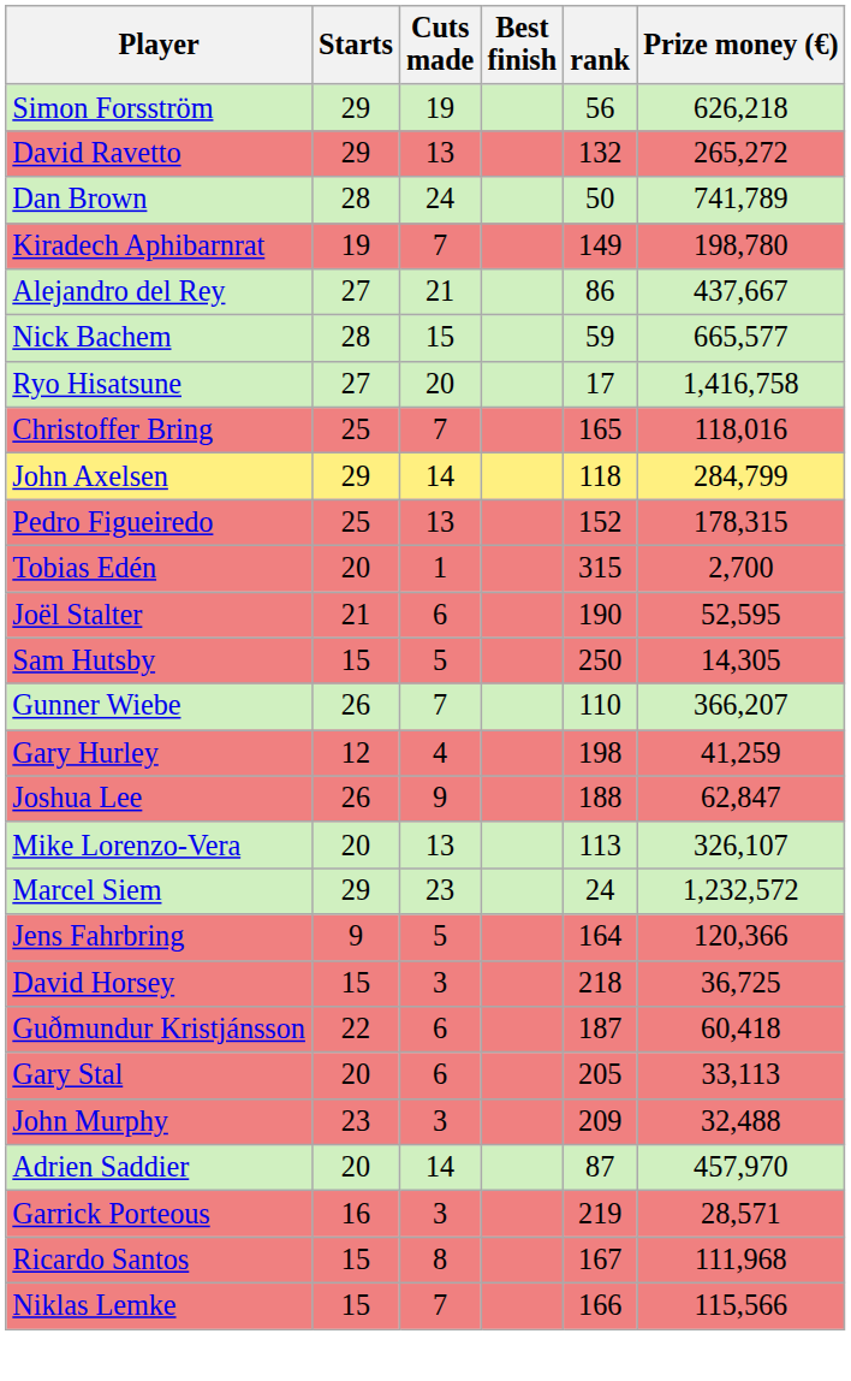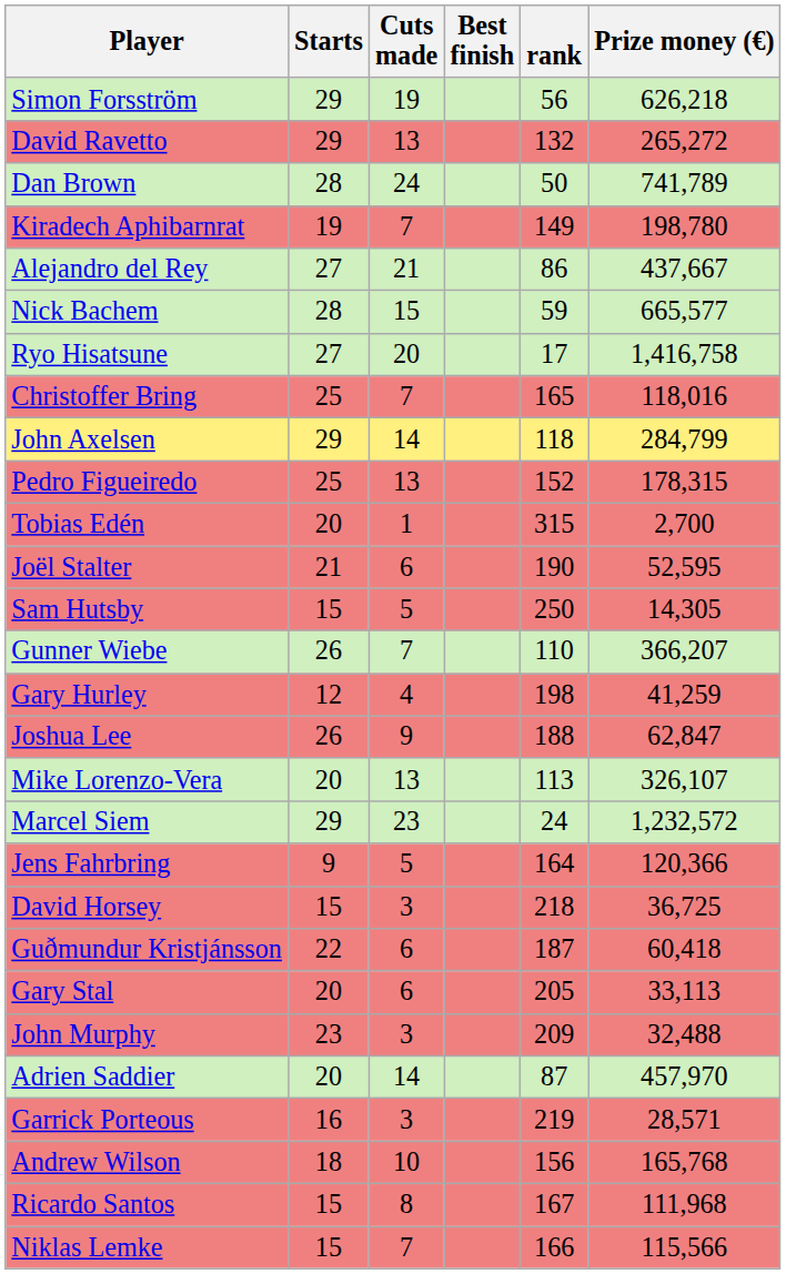 <table class=" sortable wikitable" style="text-align:center">
 <tr>
 <th>Player</th>
 <th>Starts</th>
 <th>Cuts<br>made</th>
 <th>Best<br>finish</th>
 <th><br>rank</th>
 <th>Prize money (€)</th>
 </tr>
 <tr style="background:#D0F0C0;">
 <td align=left> <a href='#'>Simon Forsström</a></td>
 <td>29</td>
 <td>19</td>
 <td></td>
 <td>56</td>
 <td>626,218</td>
 </tr>
 <tr style="background:#F08080;">
 <td align=left> <a href='#'>David Ravetto</a></td>
 <td>29</td>
 <td>13</td>
 <td></td>
 <td>132</td>
 <td>265,272</td>
 </tr>
 <tr style="background:#D0F0C0;">
 <td align=left> <a href='#'>Dan Brown</a></td>
 <td>28</td>
 <td>24</td>
 <td></td>
 <td>50</td>
 <td>741,789</td>
 </tr>
 <tr style="background:#F08080;">
 <td align=left> <a href='#'>Kiradech Aphibarnrat</a></td>
 <td>19</td>
 <td>7</td>
 <td></td>
 <td>149</td>
 <td>198,780</td>
 </tr>
 <tr style="background:#D0F0C0;">
 <td align=left> <a href='#'>Alejandro del Rey</a></td>
 <td>27</td>
 <td>21</td>
 <td></td>
 <td>86</td>
 <td>437,667</td>
 </tr>
 <tr style="background:#D0F0C0;">
 <td align=left> <a href='#'>Nick Bachem</a></td>
 <td>28</td>
 <td>15</td>
 <td></td>
 <td>59</td>
 <td>665,577</td>
 </tr>
 <tr style="background:#D0F0C0;">
 <td align=left> <a href='#'>Ryo Hisatsune</a></td>
 <td>27</td>
 <td>20</td>
 <td></td>
 <td>17</td>
 <td>1,416,758</td>
 </tr>
 <tr style="background:#F08080;">
 <td align=left> <a href='#'>Christoffer Bring</a></td>
 <td>25</td>
 <td>7</td>
 <td></td>
 <td>165</td>
 <td>118,016</td>
 </tr>
 <tr style="background:#FFF080;">
 <td align=left> <a href='#'>John Axelsen</a></td>
 <td>29</td>
 <td>14</td>
 <td></td>
 <td>118</td>
 <td>284,799</td>
 </tr>
 <tr style="background:#F08080;">
 <td align=left> <a href='#'>Pedro Figueiredo</a></td>
 <td>25</td>
 <td>13</td>
 <td></td>
 <td>152</td>
 <td>178,315</td>
 </tr>
 <tr style="background:#F08080;">
 <td align=left> <a href='#'>Tobias Edén</a></td>
 <td>20</td>
 <td>1</td>
 <td></td>
 <td>315</td>
 <td>2,700</td>
 </tr>
 <tr style="background:#F08080;">
 <td align=left> <a href='#'>Joël Stalter</a></td>
 <td>21</td>
 <td>6</td>
 <td></td>
 <td>190</td>
 <td>52,595</td>
 </tr>
 <tr style="background:#F08080;">
 <td align=left> <a href='#'>Sam Hutsby</a></td>
 <td>15</td>
 <td>5</td>
 <td></td>
 <td>250</td>
 <td>14,305</td>
 </tr>
 <tr style="background:#D0F0C0;">
 <td align=left> <a href='#'>Gunner Wiebe</a></td>
 <td>26</td>
 <td>7</td>
 <td></td>
 <td>110</td>
 <td>366,207</td>
 </tr>
 <tr style="background:#F08080;">
 <td align=left> <a href='#'>Gary Hurley</a></td>
 <td>12</td>
 <td>4</td>
 <td></td>
 <td>198</td>
 <td>41,259</td>
 </tr>
 <tr style="background:#F08080;">
 <td align=left> <a href='#'>Joshua Lee</a></td>
 <td>26</td>
 <td>9</td>
 <td></td>
 <td>188</td>
 <td>62,847</td>
 </tr>
 <tr style="background:#D0F0C0;">
 <td align=left> <a href='#'>Mike Lorenzo-Vera</a></td>
 <td>20</td>
 <td>13</td>
 <td></td>
 <td>113</td>
 <td>326,107</td>
 </tr>
 <tr style="background:#D0F0C0;">
 <td align=left> <a href='#'>Marcel Siem</a></td>
 <td>29</td>
 <td>23</td>
 <td></td>
 <td>24</td>
 <td>1,232,572</td>
 </tr>
 <tr style="background:#F08080;">
 <td align=left> <a href='#'>Jens Fahrbring</a></td>
 <td>9</td>
 <td>5</td>
 <td></td>
 <td>164</td>
 <td>120,366</td>
 </tr>
 <tr style="background:#F08080;">
 <td align=left> <a href='#'>David Horsey</a></td>
 <td>15</td>
 <td>3</td>
 <td></td>
 <td>218</td>
 <td>36,725</td>
 </tr>
 <tr style="background:#F08080;">
 <td align=left> <a href='#'>Guðmundur Kristjánsson</a></td>
 <td>22</td>
 <td>6</td>
 <td></td>
 <td>187</td>
 <td>60,418</td>
 </tr>
 <tr style="background:#F08080;">
 <td align=left> <a href='#'>Gary Stal</a></td>
 <td>20</td>
 <td>6</td>
 <td></td>
 <td>205</td>
 <td>33,113</td>
 </tr>
 <tr style="background:#F08080;">
 <td align=left> <a href='#'>John Murphy</a></td>
 <td>23</td>
 <td>3</td>
 <td></td>
 <td>209</td>
 <td>32,488</td>
 </tr>
 <tr style="background:#D0F0C0;">
 <td align=left> <a href='#'>Adrien Saddier</a></td>
 <td>20</td>
 <td>14</td>
 <td></td>
 <td>87</td>
 <td>457,970</td>
 </tr>
 <tr style="background:#F08080;">
 <td align=left> <a href='#'>Garrick Porteous</a></td>
 <td>16</td>
 <td>3</td>
 <td></td>
 <td>219</td>
 <td>28,571</td>
 </tr>
 <tr style="background:#F08080;">
+<td align=left> <a href='#'>Andrew Wilson</a></td>
+<td>18</td>
+<td>10</td>
+<td></td>
+<td>156</td>
+<td>165,768</td>
+</tr>
+<tr style="background:#F08080;">
 <td align=left> <a href='#'>Ricardo Santos</a></td>
 <td>15</td>
 <td>8</td>
 <td></td>
 <td>167</td>
 <td>111,968</td>
 </tr>
 <tr style="background:#F08080;">
 <td align=left> <a href='#'>Niklas Lemke</a></td>
 <td>15</td>
 <td>7</td>
 <td></td>
 <td>166</td>
 <td>115,566</td>
 </tr>
 </table>
